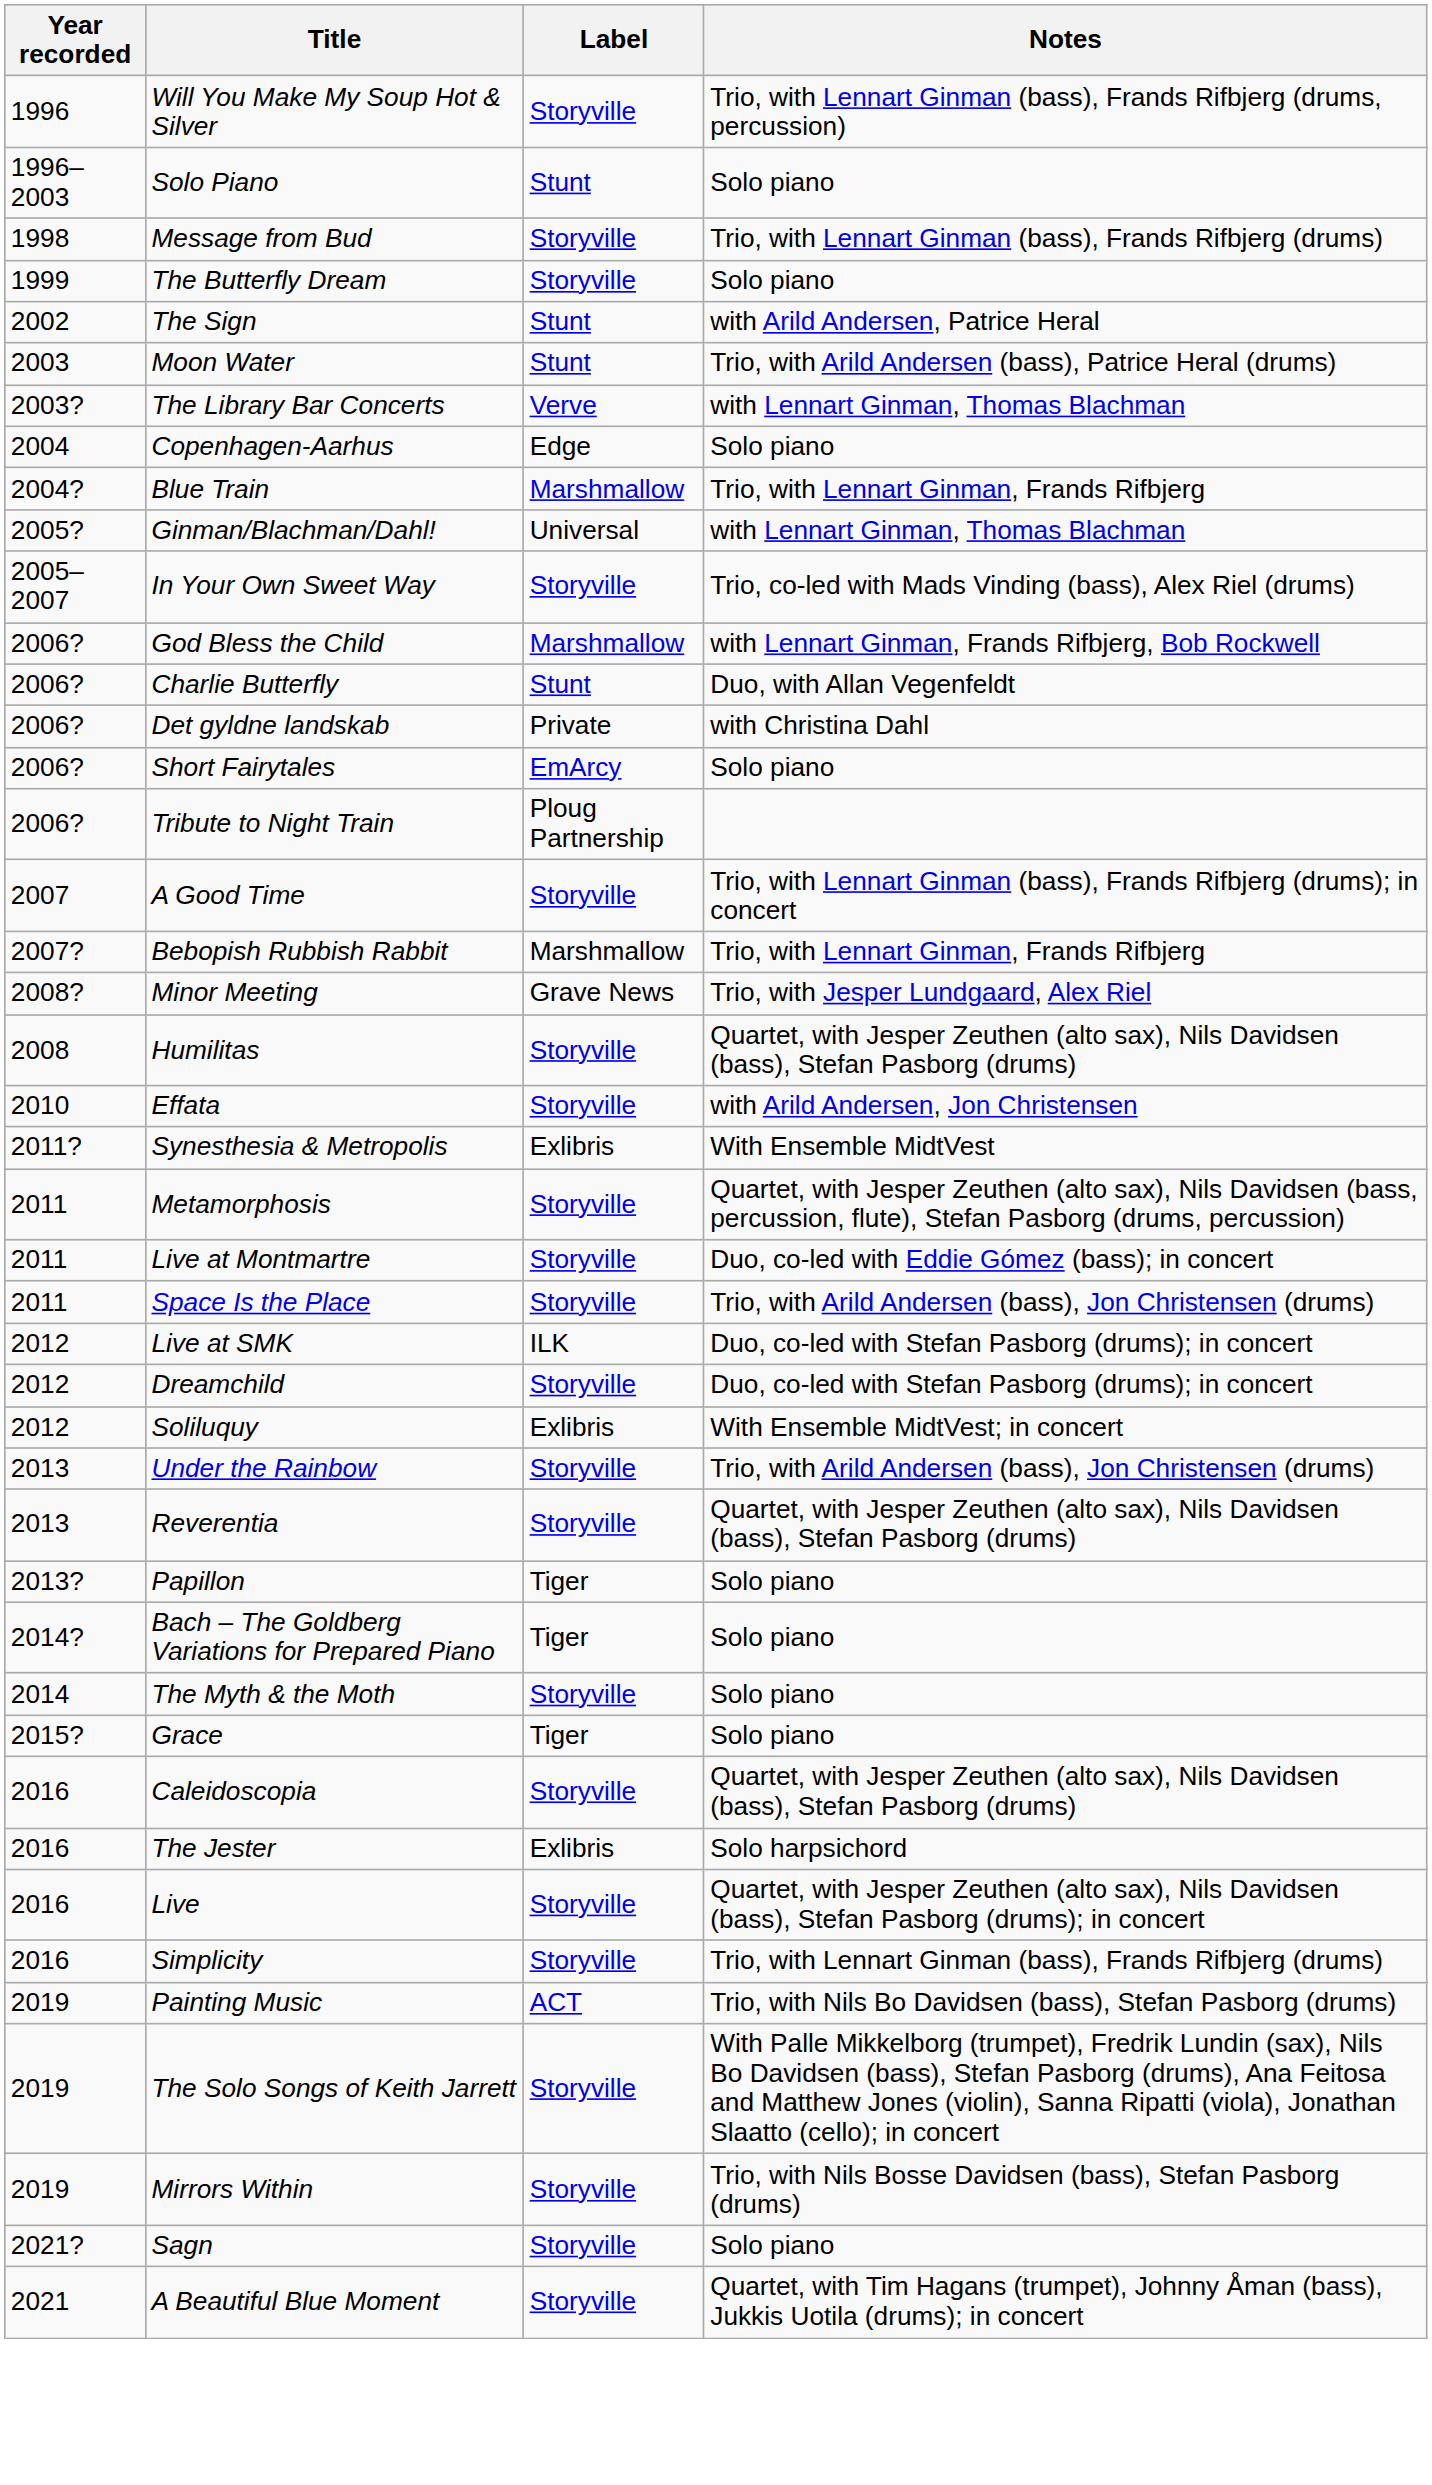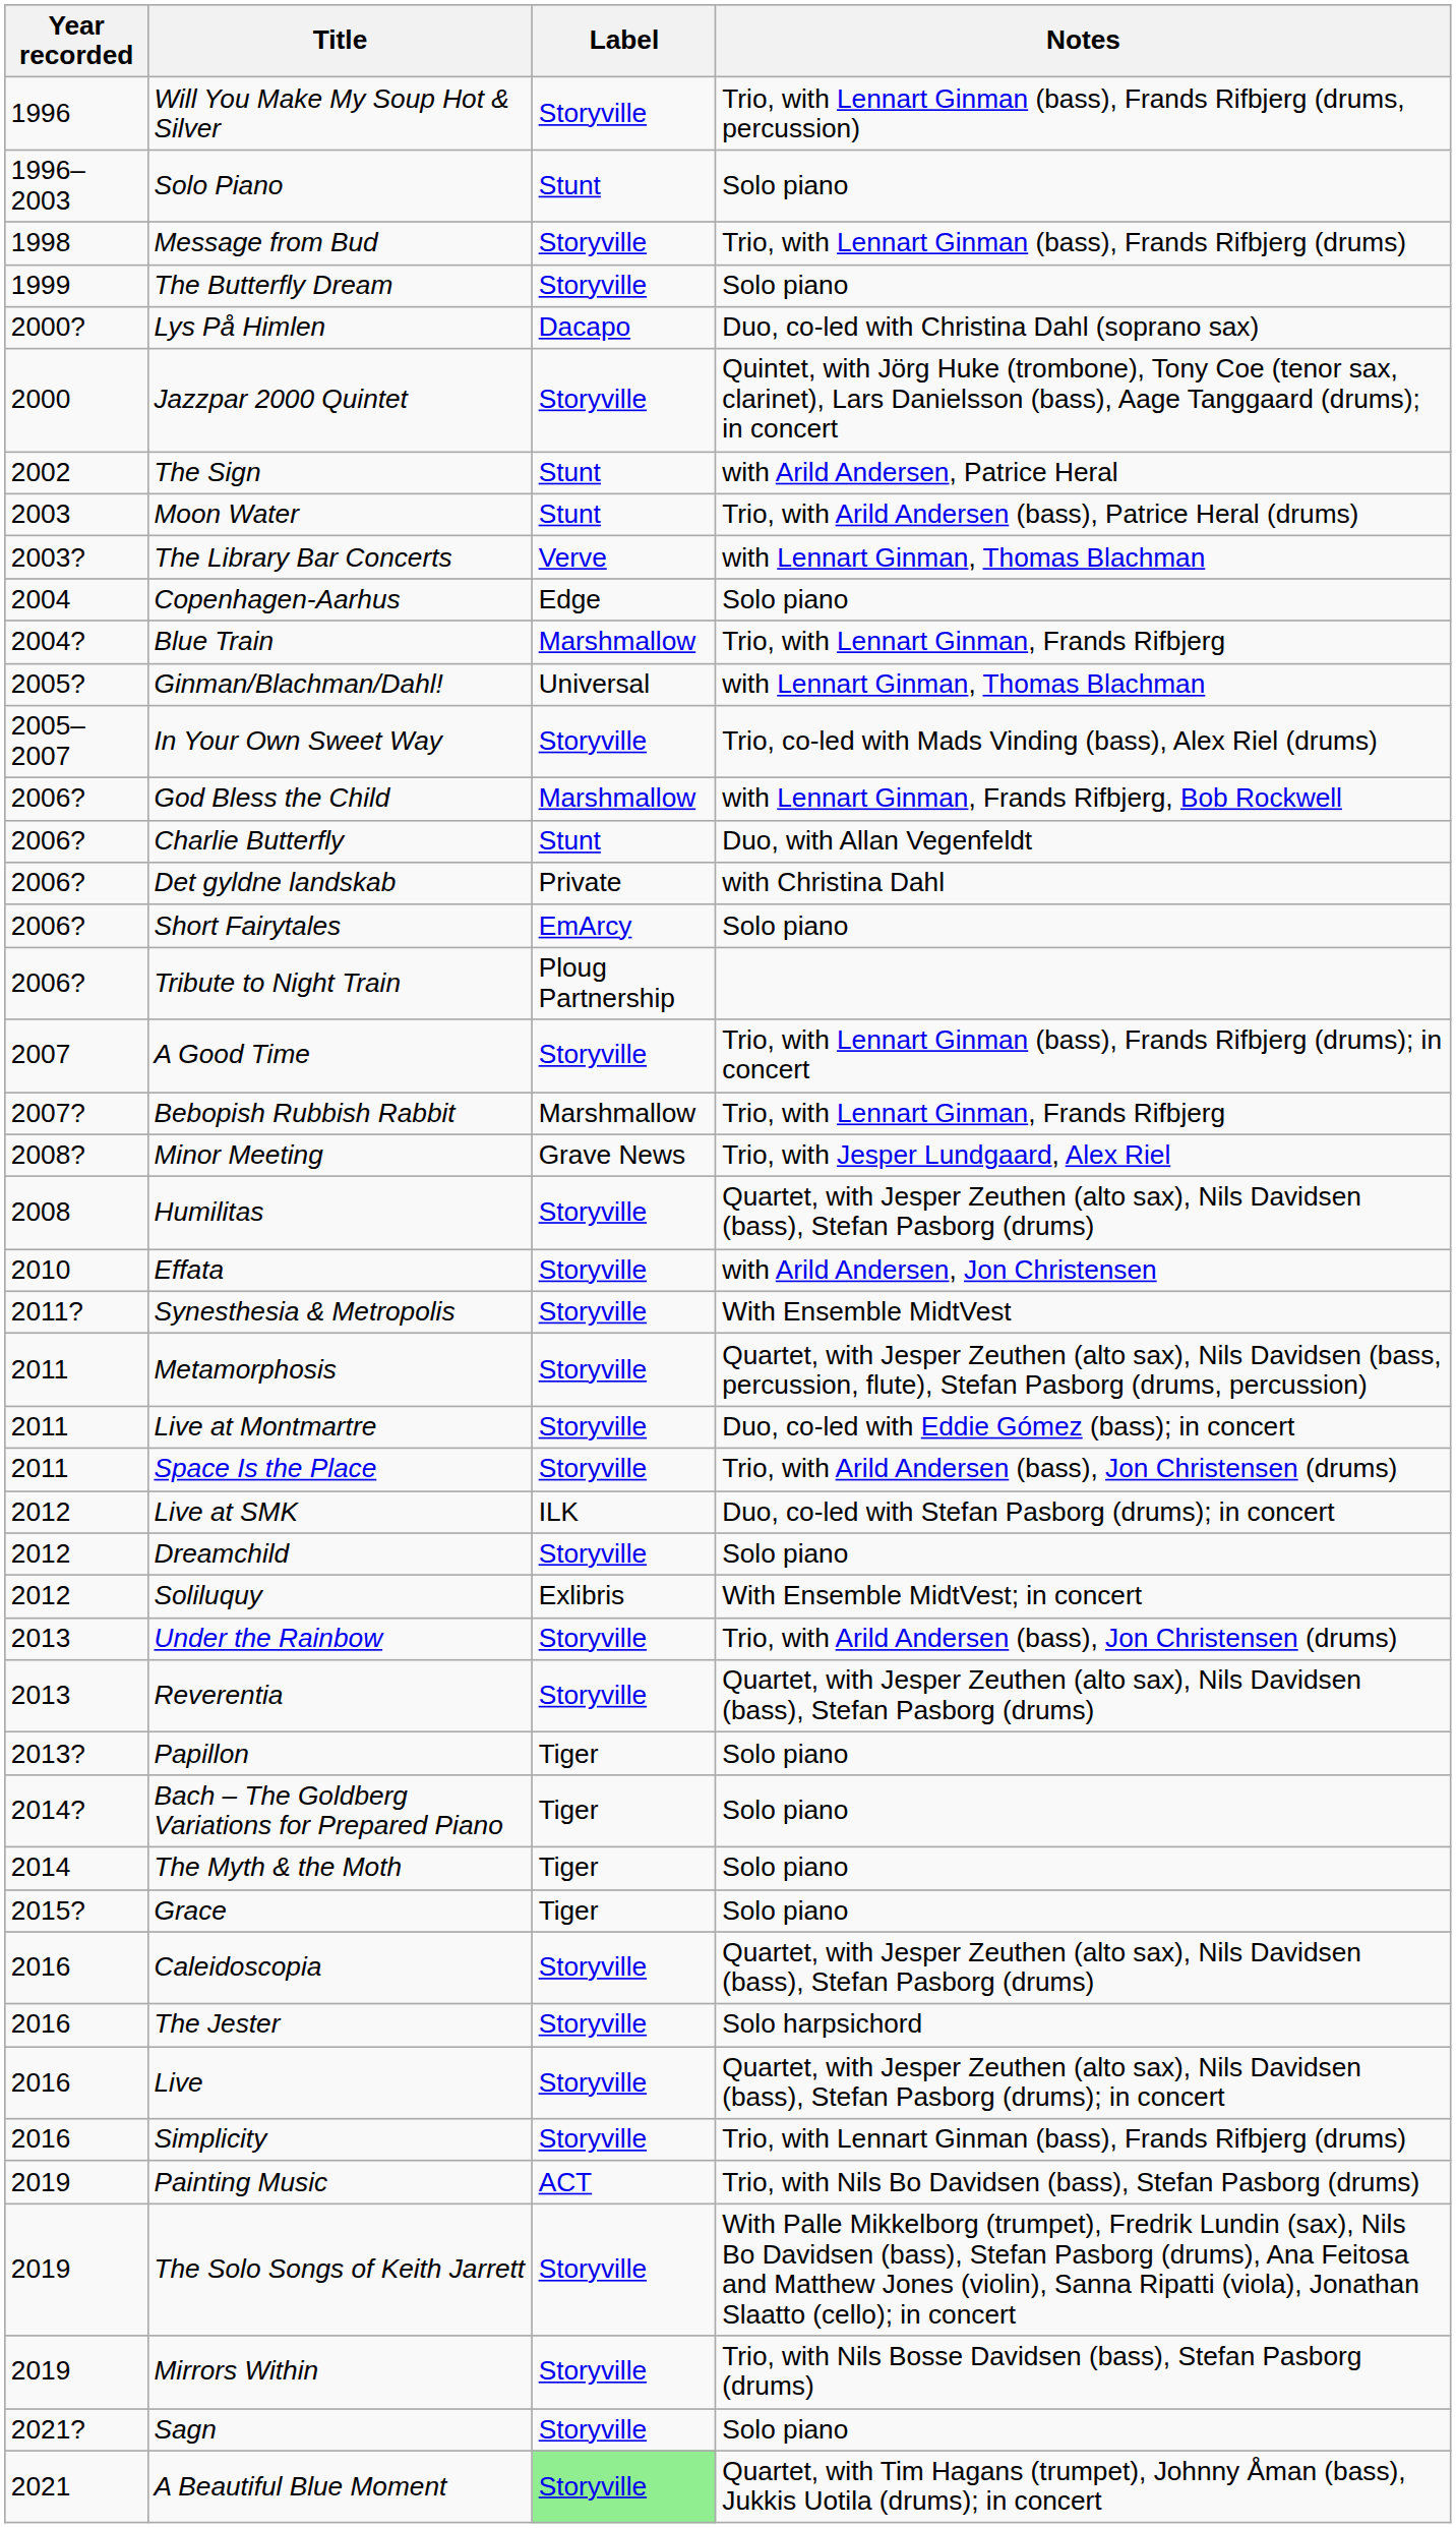 <table class="wikitable sortable">
 <tr>
 <th>Year recorded</th>
 <th>Title</th>
 <th>Label</th>
 <th>Notes</th>
 </tr>
 <tr>
 <td>1996</td>
 <td><em>Will You Make My Soup Hot & Silver</em></td>
 <td><a href='#'>Storyville</a></td>
 <td>Trio, with <a href='#'>Lennart Ginman</a> (bass), Frands Rifbjerg (drums, percussion)</td>
 </tr>
 <tr>
 <td>1996–2003</td>
 <td><em>Solo Piano</em></td>
 <td><a href='#'>Stunt</a></td>
 <td>Solo piano</td>
 </tr>
 <tr>
 <td>1998</td>
 <td><em>Message from Bud</em></td>
 <td><a href='#'>Storyville</a></td>
 <td>Trio, with <a href='#'>Lennart Ginman</a> (bass), Frands Rifbjerg (drums)</td>
 </tr>
 <tr>
 <td>1999</td>
 <td><em>The Butterfly Dream</em></td>
 <td><a href='#'>Storyville</a></td>
 <td>Solo piano</td>
+</tr>
+<tr>
+<td>2000?</td>
+<td><em>Lys På Himlen</em></td>
+<td><a href='#'>Dacapo</a></td>
+<td>Duo, co-led with Christina Dahl (soprano sax)</td>
+</tr>
+<tr>
+<td>2000</td>
+<td><em>Jazzpar 2000 Quintet</em></td>
+<td><a href='#'>Storyville</a></td>
+<td>Quintet, with Jörg Huke (trombone), Tony Coe (tenor sax, clarinet), Lars Danielsson (bass), Aage Tanggaard (drums); in concert</td>
 </tr>
 <tr>
 <td>2002</td>
 <td><em>The Sign</em></td>
 <td><a href='#'>Stunt</a></td>
 <td>with <a href='#'>Arild Andersen</a>, Patrice Heral</td>
 </tr>
 <tr>
 <td>2003</td>
 <td><em>Moon Water</em></td>
 <td><a href='#'>Stunt</a></td>
 <td>Trio, with <a href='#'>Arild Andersen</a> (bass), Patrice Heral (drums)</td>
 </tr>
 <tr>
 <td>2003?</td>
 <td><em>The Library Bar Concerts</em></td>
 <td><a href='#'>Verve</a></td>
 <td>with <a href='#'>Lennart Ginman</a>, <a href='#'>Thomas Blachman</a></td>
 </tr>
 <tr>
 <td>2004</td>
 <td><em>Copenhagen-Aarhus</em></td>
 <td>Edge</td>
 <td>Solo piano</td>
 </tr>
 <tr>
 <td>2004?</td>
 <td><em>Blue Train</em></td>
 <td><a href='#'>Marshmallow</a></td>
 <td>Trio, with <a href='#'>Lennart Ginman</a>, Frands Rifbjerg</td>
 </tr>
 <tr>
 <td>2005?</td>
 <td><em>Ginman/Blachman/Dahl!</em></td>
 <td>Universal</td>
 <td>with <a href='#'>Lennart Ginman</a>, <a href='#'>Thomas Blachman</a></td>
 </tr>
 <tr>
 <td>2005–2007</td>
 <td><em>In Your Own Sweet Way</em></td>
 <td><a href='#'>Storyville</a></td>
 <td>Trio, co-led with Mads Vinding (bass), Alex Riel (drums)</td>
 </tr>
 <tr>
 <td>2006?</td>
 <td><em>God Bless the Child</em></td>
 <td><a href='#'>Marshmallow</a></td>
 <td>with <a href='#'>Lennart Ginman</a>, Frands Rifbjerg, <a href='#'>Bob Rockwell</a></td>
 </tr>
 <tr>
 <td>2006?</td>
 <td><em>Charlie Butterfly</em></td>
 <td><a href='#'>Stunt</a></td>
 <td>Duo, with Allan Vegenfeldt</td>
 </tr>
 <tr>
 <td>2006?</td>
 <td><em>Det gyldne landskab</em></td>
 <td>Private</td>
 <td>with Christina Dahl</td>
 </tr>
 <tr>
 <td>2006?</td>
 <td><em>Short Fairytales</em></td>
 <td><a href='#'>EmArcy</a></td>
 <td>Solo piano</td>
 </tr>
 <tr>
 <td>2006?</td>
 <td><em>Tribute to Night Train</em></td>
 <td>Ploug Partnership</td>
 <td></td>
 </tr>
 <tr>
 <td>2007</td>
 <td><em>A Good Time</em></td>
 <td><a href='#'>Storyville</a></td>
 <td>Trio, with <a href='#'>Lennart Ginman</a> (bass), Frands Rifbjerg (drums); in concert</td>
 </tr>
 <tr>
 <td>2007?</td>
 <td><em>Bebopish Rubbish Rabbit</em></td>
 <td>Marshmallow</td>
 <td>Trio, with <a href='#'>Lennart Ginman</a>, Frands Rifbjerg</td>
 </tr>
 <tr>
 <td>2008?</td>
 <td><em>Minor Meeting</em></td>
 <td>Grave News</td>
 <td>Trio, with <a href='#'>Jesper Lundgaard</a>, <a href='#'>Alex Riel</a></td>
 </tr>
 <tr>
 <td>2008</td>
 <td><em>Humilitas</em></td>
 <td><a href='#'>Storyville</a></td>
 <td>Quartet, with Jesper Zeuthen (alto sax), Nils Davidsen (bass), Stefan Pasborg (drums)</td>
 </tr>
 <tr>
 <td>2010</td>
 <td><em>Effata</em></td>
 <td><a href='#'>Storyville</a></td>
 <td>with <a href='#'>Arild Andersen</a>, <a href='#'>Jon Christensen</a></td>
 </tr>
 <tr>
 <td>2011?</td>
 <td><em>Synesthesia & Metropolis</em></td>
-<td>Exlibris</td>
+<td><a href='#'>Storyville</a></td>
 <td>With Ensemble MidtVest</td>
 </tr>
 <tr>
 <td>2011</td>
 <td><em>Metamorphosis</em></td>
 <td><a href='#'>Storyville</a></td>
 <td>Quartet, with Jesper Zeuthen (alto sax), Nils Davidsen (bass, percussion, flute), Stefan Pasborg (drums, percussion)</td>
 </tr>
 <tr>
 <td>2011</td>
 <td><em>Live at Montmartre</em></td>
 <td><a href='#'>Storyville</a></td>
 <td>Duo, co-led with <a href='#'>Eddie Gómez</a> (bass); in concert</td>
 </tr>
 <tr>
 <td>2011</td>
 <td><em><a href='#'>Space Is the Place</a></em></td>
 <td><a href='#'>Storyville</a></td>
 <td>Trio, with <a href='#'>Arild Andersen</a> (bass), <a href='#'>Jon Christensen</a> (drums)</td>
 </tr>
 <tr>
 <td>2012</td>
 <td><em>Live at SMK</em></td>
 <td>ILK</td>
 <td>Duo, co-led with Stefan Pasborg (drums); in concert</td>
 </tr>
 <tr>
 <td>2012</td>
 <td><em>Dreamchild</em></td>
 <td><a href='#'>Storyville</a></td>
-<td>Duo, co-led with Stefan Pasborg (drums); in concert</td>
+<td>Solo piano</td>
 </tr>
 <tr>
 <td>2012</td>
 <td><em>Soliluquy</em></td>
 <td>Exlibris</td>
 <td>With Ensemble MidtVest; in concert</td>
 </tr>
 <tr>
 <td>2013</td>
 <td><em><a href='#'>Under the Rainbow</a></em></td>
 <td><a href='#'>Storyville</a></td>
 <td>Trio, with <a href='#'>Arild Andersen</a> (bass), <a href='#'>Jon Christensen</a> (drums)</td>
 </tr>
 <tr>
 <td>2013</td>
 <td><em>Reverentia</em></td>
 <td><a href='#'>Storyville</a></td>
 <td>Quartet, with Jesper Zeuthen (alto sax), Nils Davidsen (bass), Stefan Pasborg (drums)</td>
 </tr>
 <tr>
 <td>2013?</td>
 <td><em>Papillon</em></td>
 <td>Tiger</td>
 <td>Solo piano</td>
 </tr>
 <tr>
 <td>2014?</td>
 <td><em>Bach – The Goldberg Variations for Prepared Piano</em></td>
 <td>Tiger</td>
 <td>Solo piano</td>
 </tr>
 <tr>
 <td>2014</td>
 <td><em>The Myth & the Moth</em></td>
-<td><a href='#'>Storyville</a></td>
+<td>Tiger</td>
 <td>Solo piano</td>
 </tr>
 <tr>
 <td>2015?</td>
 <td><em>Grace</em></td>
 <td>Tiger</td>
 <td>Solo piano</td>
 </tr>
 <tr>
 <td>2016</td>
 <td><em>Caleidoscopia</em></td>
 <td><a href='#'>Storyville</a></td>
 <td>Quartet, with Jesper Zeuthen (alto sax), Nils Davidsen (bass), Stefan Pasborg (drums)</td>
 </tr>
 <tr>
 <td>2016</td>
 <td><em>The Jester</em></td>
-<td>Exlibris</td>
+<td><a href='#'>Storyville</a></td>
 <td>Solo harpsichord</td>
 </tr>
 <tr>
 <td>2016</td>
 <td><em>Live</em></td>
 <td><a href='#'>Storyville</a></td>
 <td>Quartet, with Jesper Zeuthen (alto sax), Nils Davidsen (bass), Stefan Pasborg (drums); in concert</td>
 </tr>
 <tr>
 <td>2016</td>
 <td><em>Simplicity</em></td>
 <td><a href='#'>Storyville</a></td>
 <td>Trio, with Lennart Ginman (bass), Frands Rifbjerg (drums)</td>
 </tr>
 <tr>
 <td>2019</td>
 <td><em>Painting Music</em></td>
 <td><a href='#'>ACT</a></td>
 <td>Trio, with Nils Bo Davidsen (bass), Stefan Pasborg (drums)</td>
 </tr>
 <tr>
 <td>2019</td>
 <td><em>The Solo Songs of Keith Jarrett</em></td>
 <td><a href='#'>Storyville</a></td>
 <td>With Palle Mikkelborg (trumpet), Fredrik Lundin (sax), Nils Bo Davidsen (bass), Stefan Pasborg (drums), Ana Feitosa and Matthew Jones (violin), Sanna Ripatti (viola), Jonathan Slaatto (cello); in concert</td>
 </tr>
 <tr>
 <td>2019</td>
 <td><em>Mirrors Within</em></td>
 <td><a href='#'>Storyville</a></td>
 <td>Trio, with Nils Bosse Davidsen (bass), Stefan Pasborg (drums)</td>
 </tr>
 <tr>
 <td>2021?</td>
 <td><em>Sagn</em></td>
 <td><a href='#'>Storyville</a></td>
 <td>Solo piano</td>
 </tr>
 <tr>
 <td>2021</td>
 <td><em>A Beautiful Blue Moment</em></td>
-<td><a href='#'>Storyville</a></td>
+<td style="background: lightgreen;"><a href='#'>Storyville</a></td>
 <td>Quartet, with Tim Hagans (trumpet), Johnny Åman (bass), Jukkis Uotila (drums); in concert</td>
 </tr>
 </table>
